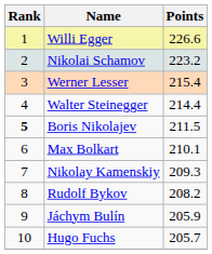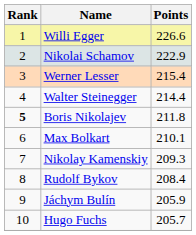 <table class="wikitable sortable">
 <tr>
 <th align=Center>Rank</th>
 <th>Name</th>
 <th>Points</th>
 </tr>
 <tr style="background:#F7F6A8">
 <td align=center>1</td>
 <td> <a href='#'>Willi Egger</a></td>
 <td align=center>226.6</td>
 </tr>
 <tr style="background: #DCE5E5;">
 <td align=center>2</td>
 <td> <a href='#'>Nikolai Schamov</a></td>
-<td align=center>223.2</td>
+<td align=center>222.9</td>
 </tr>
 <tr style="background: #FFDAB9;">
 <td align=center>3</td>
 <td> <a href='#'>Werner Lesser</a></td>
 <td align=center>215.4</td>
 </tr>
 <tr>
 <td align=center>4</td>
 <td> <a href='#'>Walter Steinegger</a></td>
 <td align=center>214.4</td>
 </tr>
 <tr>
 <td align=center><strong>5</strong></td>
 <td> <a href='#'>Boris Nikolajev</a></td>
-<td align=center>211.5</td>
+<td align=center>211.8</td>
 </tr>
 <tr>
 <td align=center>6</td>
 <td> <a href='#'>Max Bolkart</a></td>
 <td align=center>210.1</td>
 </tr>
 <tr>
 <td align=center>7</td>
 <td> <a href='#'>Nikolay Kamenskiy</a></td>
 <td align=center>209.3</td>
 </tr>
 <tr>
 <td align=center>8</td>
 <td> <a href='#'>Rudolf Bykov</a></td>
-<td align=center>208.2</td>
+<td align=center>208.4</td>
 </tr>
 <tr>
 <td align=center>9</td>
 <td> <a href='#'>Jáchym Bulín</a></td>
 <td align=center>205.9</td>
 </tr>
 <tr>
 <td align=center>10</td>
 <td> <a href='#'>Hugo Fuchs</a></td>
 <td align=center>205.7</td>
 </tr>
 <tr>
 </tr>
 </table>
